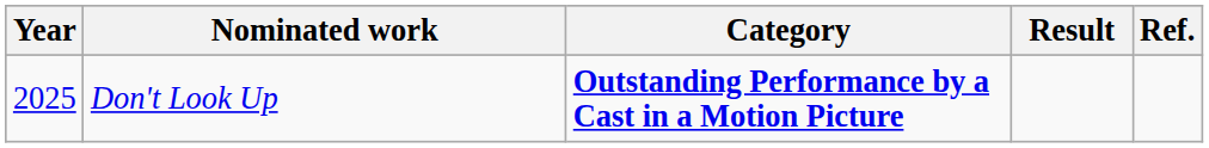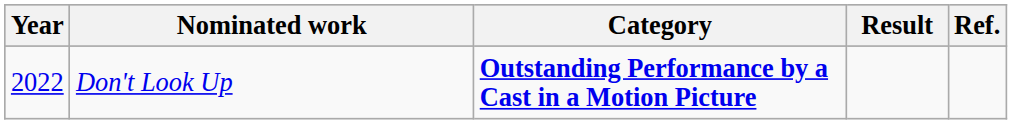 <table class=wikitable>
 <tr>
 <th scope="col" style="width:1em;">Year</th>
 <th scope="col" style="width:39em;">Nominated work</th>
 <th scope="col" style="width:33em;">Category</th>
 <th scope="col" style="width:5em;">Result</th>
 <th scope="col" style="width:1em;">Ref.</th>
 </tr>
 <tr>
-<td><a href='#'>2025</a></td>
+<td><a href='#'>2022</a></td>
 <td><em><a href='#'>Don't Look Up</a></em></td>
 <td><strong><a href='#'>Outstanding Performance by a Cast in a Motion Picture</a></strong></td>
 <td></td>
 <td></td>
 </tr>
 </table>
